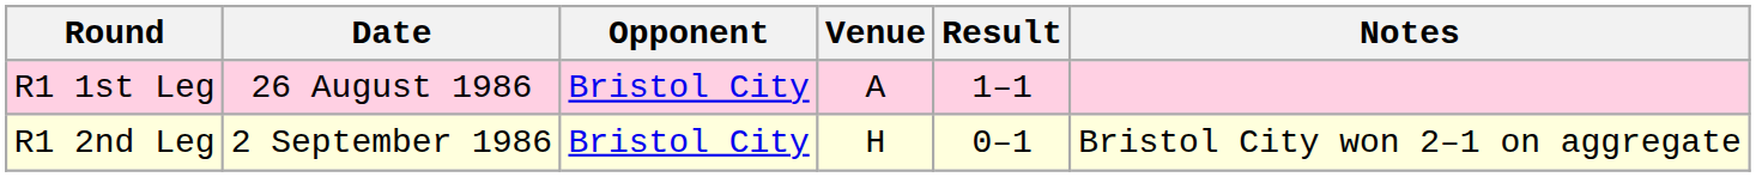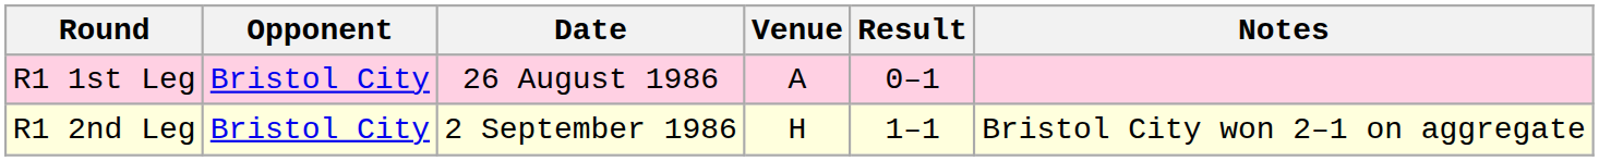 <table class="wikitable" style="text-align:center">
 <tr>
 <th>Round</th>
+<th>Opponent</th>
 <th>Date</th>
-<th>Opponent</th>
 <th>Venue</th>
 <th>Result</th>
 <th>Notes</th>
 </tr>
 <tr style="background-color: #ffd0e3;">
 <td>R1 1st Leg</td>
+<td><a href='#'>Bristol City</a></td>
 <td>26 August 1986</td>
-<td><a href='#'>Bristol City</a></td>
 <td>A</td>
-<td>1–1</td>
+<td>0–1</td>
 <td></td>
 </tr>
 <tr style="background-color: #ffffdd;">
 <td>R1 2nd Leg</td>
+<td><a href='#'>Bristol City</a></td>
 <td>2 September 1986</td>
-<td><a href='#'>Bristol City</a></td>
 <td>H</td>
-<td>0–1</td>
+<td>1–1</td>
 <td>Bristol City won 2–1 on aggregate</td>
 </tr>
 </table>
